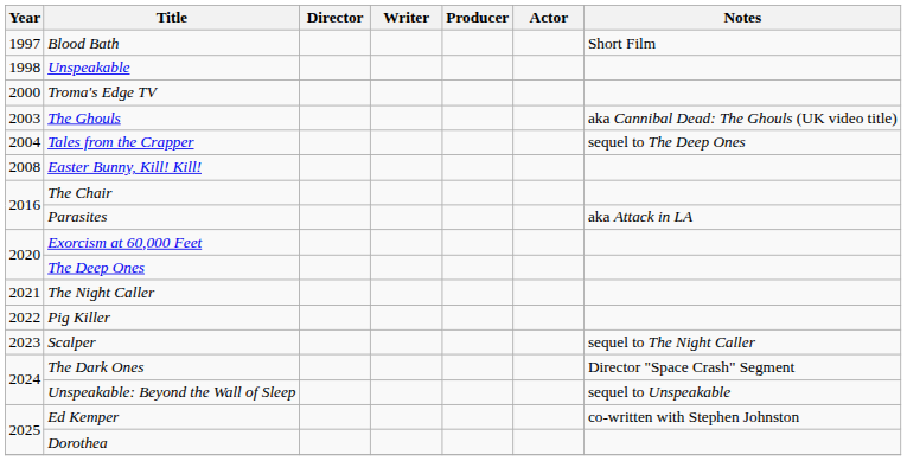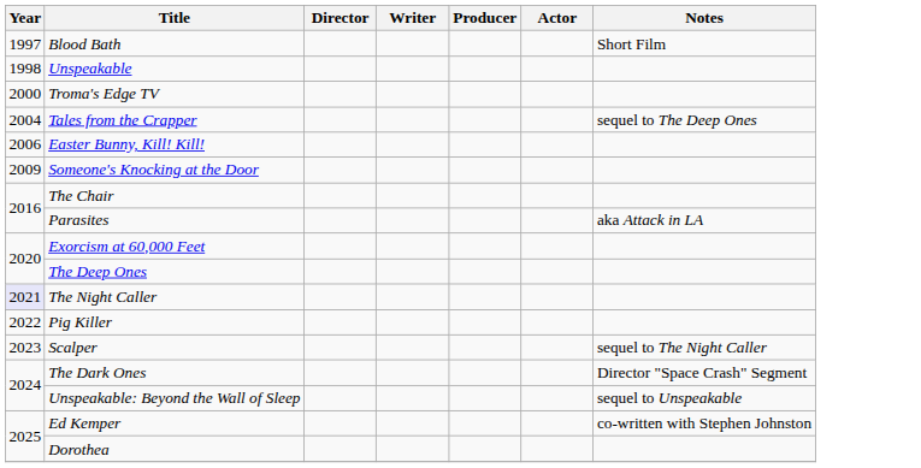 <table class="wikitable">
 <tr>
 <th>Year</th>
 <th>Title</th>
 <th width="65">Director</th>
 <th width="65">Writer</th>
 <th width="65">Producer</th>
 <th width="65">Actor</th>
 <th>Notes</th>
 </tr>
 <tr>
 <td>1997</td>
 <td><em>Blood Bath</em></td>
 <td></td>
 <td></td>
 <td></td>
 <td></td>
 <td>Short Film</td>
 </tr>
 <tr>
 <td>1998</td>
 <td><em><a href='#'>Unspeakable</a></em></td>
 <td></td>
 <td></td>
 <td></td>
 <td></td>
 <td></td>
 </tr>
 <tr>
 <td>2000</td>
 <td><em>Troma's Edge TV</em></td>
 <td></td>
 <td></td>
 <td></td>
 <td></td>
 <td></td>
 </tr>
 <tr>
-<td>2003</td>
-<td><em><a href='#'>The Ghouls</a></em></td>
-<td></td>
-<td></td>
-<td></td>
-<td></td>
-<td>aka <em>Cannibal Dead: The Ghouls</em> (UK video title)</td>
-</tr>
-<tr>
 <td>2004</td>
 <td><em><a href='#'>Tales from the Crapper</a></em></td>
 <td></td>
 <td></td>
 <td></td>
 <td></td>
 <td>sequel to <em>The Deep Ones</em></td>
 </tr>
 <tr>
-<td>2008</td>
+<td>2006</td>
 <td><em><a href='#'>Easter Bunny, Kill! Kill!</a></em></td>
+<td></td>
+<td></td>
+<td></td>
+<td></td>
+<td></td>
+</tr>
+<tr>
+<td>2009</td>
+<td><em><a href='#'>Someone's Knocking at the Door</a></em></td>
 <td></td>
 <td></td>
 <td></td>
 <td></td>
 <td></td>
 </tr>
 <tr>
 <td rowspan="2">2016</td>
 <td><em>The Chair</em></td>
 <td></td>
 <td></td>
 <td></td>
 <td></td>
 <td></td>
 </tr>
 <tr>
 <td><em>Parasites</em></td>
 <td></td>
 <td></td>
 <td></td>
 <td></td>
 <td>aka <em>Attack in LA</em></td>
 </tr>
 <tr>
 <td rowspan="2">2020</td>
 <td><em><a href='#'>Exorcism at 60,000 Feet</a></em></td>
 <td></td>
 <td></td>
 <td></td>
 <td></td>
 <td></td>
 </tr>
 <tr>
 <td><em><a href='#'>The Deep Ones</a></em></td>
 <td></td>
 <td></td>
 <td></td>
 <td></td>
 <td></td>
 </tr>
 <tr>
-<td>2021</td>
+<td style="background: lavender;">2021</td>
 <td><em>The Night Caller</em></td>
 <td></td>
 <td></td>
 <td></td>
 <td></td>
 <td></td>
 </tr>
 <tr>
 <td>2022</td>
 <td><em>Pig Killer</em></td>
 <td></td>
 <td></td>
 <td></td>
 <td></td>
 <td></td>
 </tr>
 <tr>
 <td>2023</td>
 <td><em>Scalper</em></td>
 <td></td>
 <td></td>
 <td></td>
 <td></td>
 <td>sequel to <em>The Night Caller</em></td>
 </tr>
 <tr>
 <td rowspan="2">2024</td>
 <td><em>The Dark Ones</em></td>
 <td></td>
 <td></td>
 <td></td>
 <td></td>
 <td>Director "Space Crash" Segment</td>
 </tr>
 <tr>
 <td><em>Unspeakable: Beyond the Wall of Sleep</em></td>
 <td></td>
 <td></td>
 <td></td>
 <td></td>
 <td>sequel to <em>Unspeakable</em></td>
 </tr>
 <tr>
 <td rowspan="2">2025</td>
 <td><em>Ed Kemper</em></td>
 <td></td>
 <td></td>
 <td></td>
 <td></td>
 <td>co-written with Stephen Johnston</td>
 </tr>
 <tr>
 <td><em>Dorothea</em></td>
 <td></td>
 <td></td>
 <td></td>
 <td></td>
 <td></td>
 </tr>
 <tr>
 </tr>
 </table>
